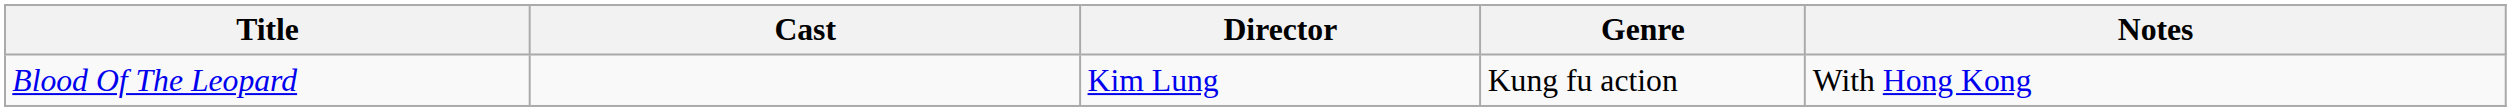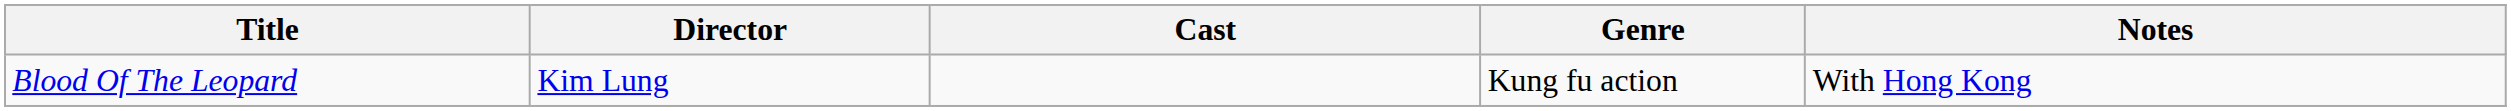 <table class="wikitable" width= "100%">
 <tr>
 <th width=21%>Title</th>
+<th width=16%>Director</th>
 <th width=22%>Cast</th>
-<th width=16%>Director</th>
 <th width=13%>Genre</th>
 <th width=28%>Notes</th>
 </tr>
 <tr>
 <td><em><a href='#'>Blood Of The Leopard</a></em></td>
+<td><a href='#'>Kim Lung</a></td>
 <td></td>
-<td><a href='#'>Kim Lung</a></td>
 <td>Kung fu action</td>
 <td>With <a href='#'>Hong Kong</a></td>
 </tr>
 </table>
